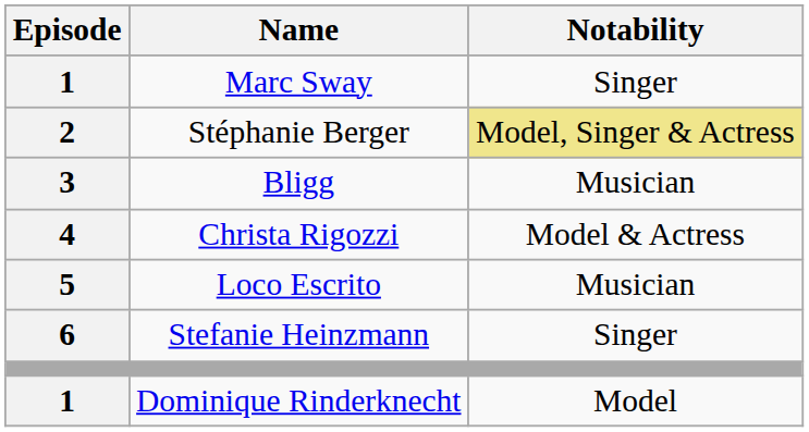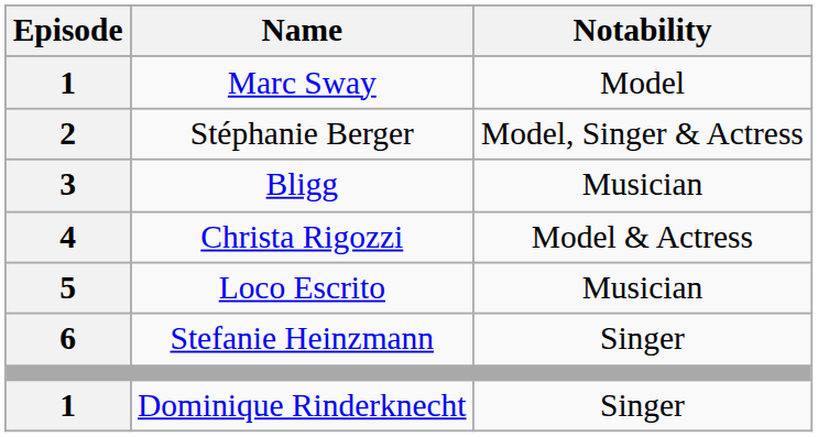 <table class="wikitable" style="text-align:center">
 <tr>
 <th>Episode</th>
 <th>Name</th>
 <th>Notability</th>
 </tr>
 <tr>
 <th>1</th>
 <td><a href='#'>Marc Sway</a></td>
-<td>Singer</td>
+<td>Model</td>
 </tr>
 <tr>
 <th>2</th>
 <td>Stéphanie Berger</td>
-<td style="background: khaki;">Model, Singer & Actress</td>
+<td>Model, Singer & Actress</td>
 </tr>
 <tr>
 <th>3</th>
 <td><a href='#'>Bligg</a></td>
 <td>Musician</td>
 </tr>
 <tr>
 <th>4</th>
 <td><a href='#'>Christa Rigozzi</a></td>
 <td>Model & Actress</td>
 </tr>
 <tr>
 <th>5</th>
 <td><a href='#'>Loco Escrito</a></td>
 <td>Musician</td>
 </tr>
 <tr>
 <th>6</th>
 <td><a href='#'>Stefanie Heinzmann</a></td>
 <td>Singer</td>
 </tr>
 <tr>
 <td colspan="5" style="background:darkgray"></td>
 </tr>
 <tr>
 <th>1</th>
 <td><a href='#'>Dominique Rinderknecht</a></td>
-<td>Model</td>
+<td>Singer</td>
 </tr>
 </table>
